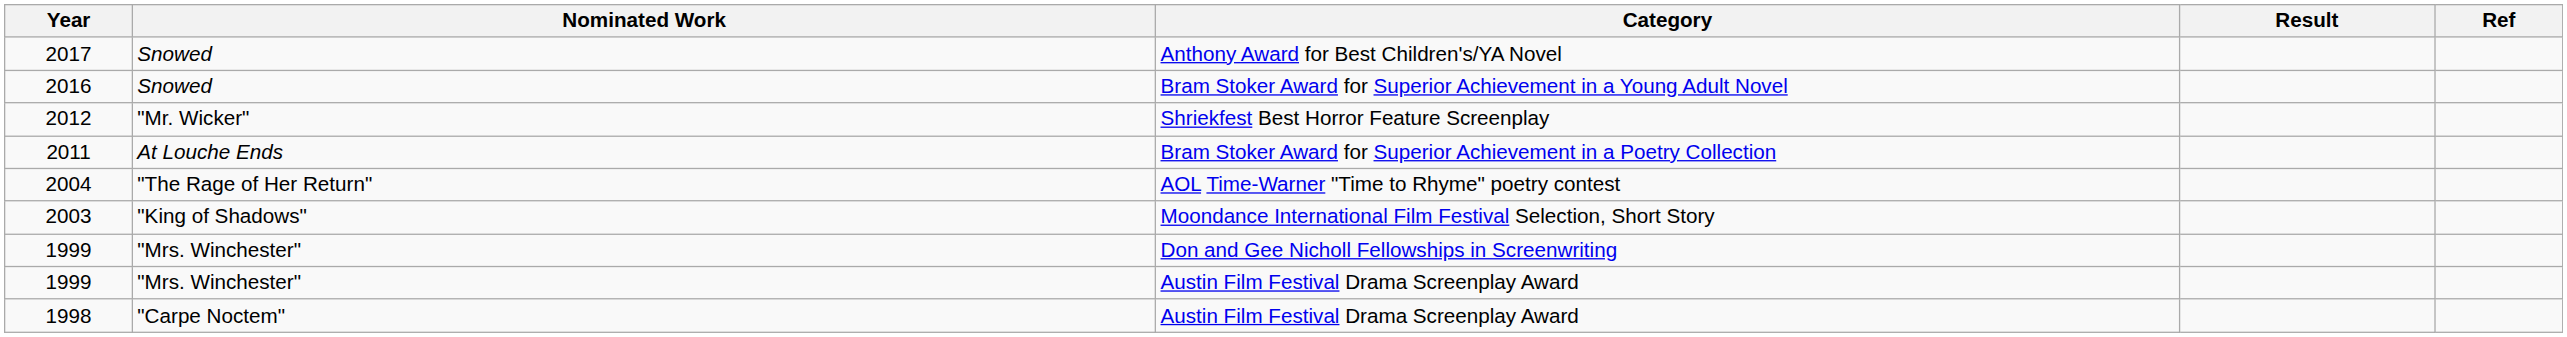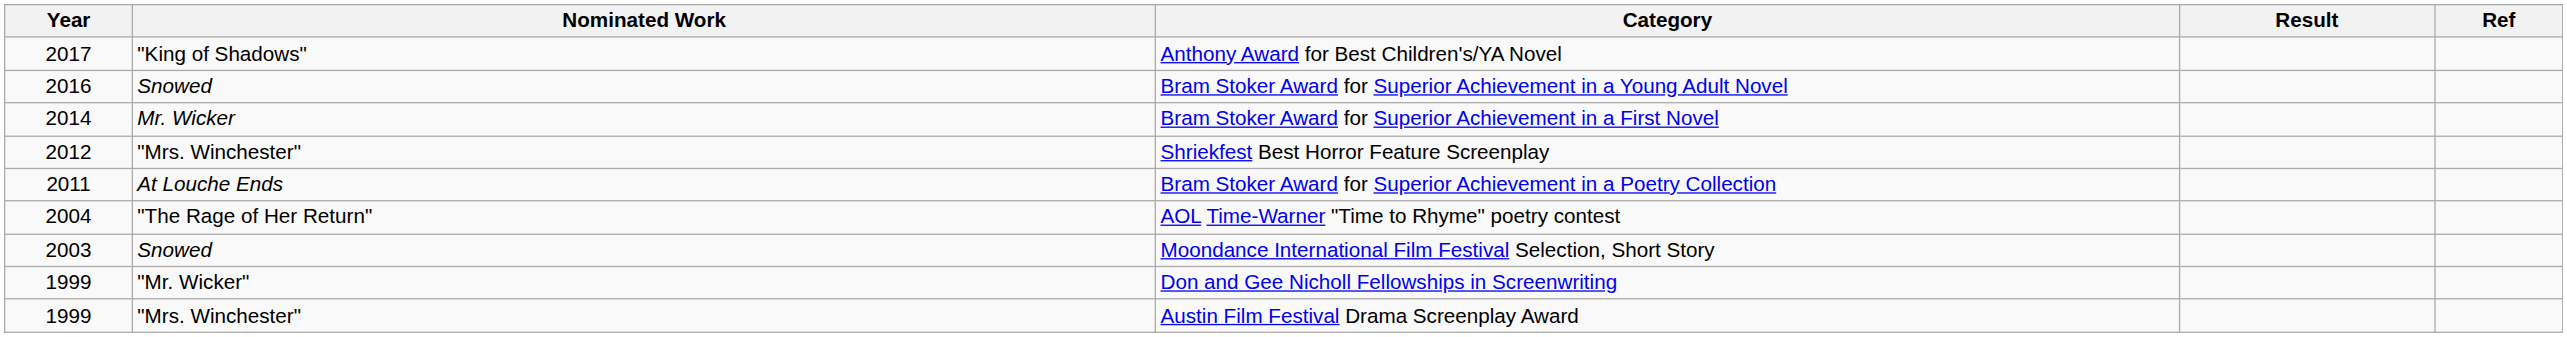 <table class="wikitable" width="100%">
 <tr>
 <th width="5%">Year</th>
 <th width="40%">Nominated Work</th>
 <th width="40%">Category</th>
 <th width="10%">Result</th>
 <th width="5%">Ref</th>
 </tr>
 <tr>
 <td align="center">2017</td>
-<td><em>Snowed</em></td>
+<td>"King of Shadows"</td>
 <td><a href='#'>Anthony Award</a> for Best Children's/YA Novel</td>
 <td></td>
 <td align="center"></td>
 </tr>
 <tr>
 <td align="center">2016</td>
 <td><em>Snowed</em></td>
 <td><a href='#'>Bram Stoker Award</a> for <a href='#'>Superior Achievement in a Young Adult Novel</a></td>
 <td></td>
 <td align="center"></td>
 </tr>
 <tr>
+<td align="center">2014</td>
+<td><em>Mr. Wicker</em></td>
+<td><a href='#'>Bram Stoker Award</a> for <a href='#'>Superior Achievement in a First Novel</a></td>
+<td></td>
+<td align="center"></td>
+</tr>
+<tr>
 <td align="center">2012</td>
-<td>"Mr. Wicker"</td>
+<td>"Mrs. Winchester"</td>
 <td><a href='#'>Shriekfest</a> Best Horror Feature Screenplay</td>
 <td></td>
 <td align="center"></td>
 </tr>
 <tr>
 <td align="center">2011</td>
 <td><em>At Louche Ends</em></td>
 <td><a href='#'>Bram Stoker Award</a> for <a href='#'>Superior Achievement in a Poetry Collection</a></td>
 <td></td>
 <td align="center"></td>
 </tr>
 <tr>
 <td align="center">2004</td>
 <td>"The Rage of Her Return"</td>
 <td><a href='#'>AOL</a> <a href='#'>Time-Warner</a> "Time to Rhyme" poetry contest</td>
 <td></td>
 <td align="center"></td>
 </tr>
 <tr>
 <td align="center">2003</td>
-<td>"King of Shadows"</td>
+<td><em>Snowed</em></td>
 <td><a href='#'>Moondance International Film Festival</a> Selection, Short Story</td>
 <td></td>
 <td align="center"></td>
 </tr>
 <tr>
 <td align="center">1999</td>
-<td>"Mrs. Winchester"</td>
+<td>"Mr. Wicker"</td>
 <td><a href='#'>Don and Gee Nicholl Fellowships in Screenwriting</a></td>
 <td></td>
 <td align="center"></td>
 </tr>
 <tr>
 <td align="center">1999</td>
 <td>"Mrs. Winchester"</td>
 <td><a href='#'>Austin Film Festival</a> Drama Screenplay Award</td>
 <td></td>
 <td align="center"></td>
 </tr>
-<tr>
-<td align="center">1998</td>
-<td>"Carpe Noctem"</td>
-<td><a href='#'>Austin Film Festival</a> Drama Screenplay Award</td>
-<td></td>
-<td align="center"></td>
-</tr>
 </table>
